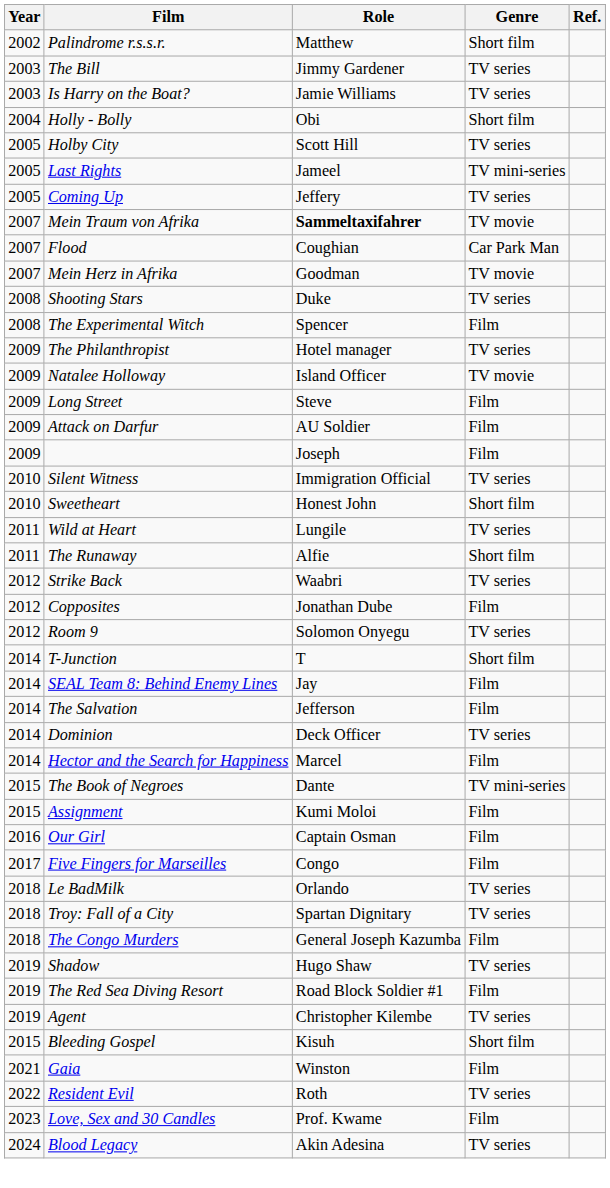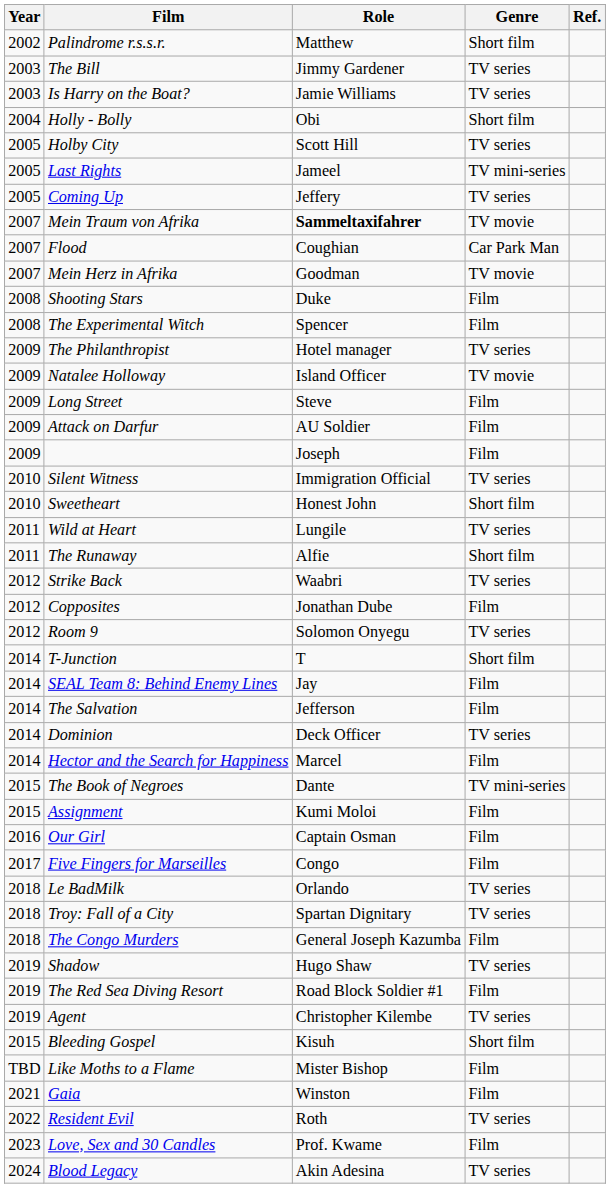 <table class="wikitable">
 <tr>
 <th>Year</th>
 <th>Film</th>
 <th>Role</th>
 <th>Genre</th>
 <th>Ref.</th>
 </tr>
 <tr>
 <td>2002</td>
 <td><em>Palindrome r.s.s.r.</em></td>
 <td>Matthew</td>
 <td>Short film</td>
 <td></td>
 </tr>
 <tr>
 <td>2003</td>
 <td><em>The Bill</em></td>
 <td>Jimmy Gardener</td>
 <td>TV series</td>
 <td></td>
 </tr>
 <tr>
 <td>2003</td>
 <td><em>Is Harry on the Boat?</em></td>
 <td>Jamie Williams</td>
 <td>TV series</td>
 <td></td>
 </tr>
 <tr>
 <td>2004</td>
 <td><em>Holly - Bolly</em></td>
 <td>Obi</td>
 <td>Short film</td>
 <td></td>
 </tr>
 <tr>
 <td>2005</td>
 <td><em>Holby City</em></td>
 <td>Scott Hill</td>
 <td>TV series</td>
 <td></td>
 </tr>
 <tr>
 <td>2005</td>
 <td><em><a href='#'>Last Rights</a></em></td>
 <td>Jameel</td>
 <td>TV mini-series</td>
 <td></td>
 </tr>
 <tr>
 <td>2005</td>
 <td><em><a href='#'>Coming Up</a></em></td>
 <td>Jeffery</td>
 <td>TV series</td>
 <td></td>
 </tr>
 <tr>
 <td>2007</td>
 <td><em>Mein Traum von Afrika</em></td>
 <td><strong>Sammeltaxifahrer</strong></td>
 <td>TV movie</td>
 <td></td>
 </tr>
 <tr>
 <td>2007</td>
 <td><em>Flood</em></td>
 <td>Coughian</td>
 <td>Car Park Man</td>
 <td></td>
 </tr>
 <tr>
 <td>2007</td>
 <td><em>Mein Herz in Afrika</em></td>
 <td>Goodman</td>
 <td>TV movie</td>
 <td></td>
 </tr>
 <tr>
 <td>2008</td>
 <td><em>Shooting Stars</em></td>
 <td>Duke</td>
-<td>TV series</td>
+<td>Film</td>
 <td></td>
 </tr>
 <tr>
 <td>2008</td>
 <td><em>The Experimental Witch</em></td>
 <td>Spencer</td>
 <td>Film</td>
 <td></td>
 </tr>
 <tr>
 <td>2009</td>
 <td><em>The Philanthropist</em></td>
 <td>Hotel manager</td>
 <td>TV series</td>
 <td></td>
 </tr>
 <tr>
 <td>2009</td>
 <td><em>Natalee Holloway</em></td>
 <td>Island Officer</td>
 <td>TV movie</td>
 <td></td>
 </tr>
 <tr>
 <td>2009</td>
 <td><em>Long Street</em></td>
 <td>Steve</td>
 <td>Film</td>
 <td></td>
 </tr>
 <tr>
 <td>2009</td>
 <td><em>Attack on Darfur</em></td>
 <td>AU Soldier</td>
 <td>Film</td>
 <td></td>
 </tr>
 <tr>
 <td>2009</td>
 <td><em></em></td>
 <td>Joseph</td>
 <td>Film</td>
 <td></td>
 </tr>
 <tr>
 <td>2010</td>
 <td><em>Silent Witness</em></td>
 <td>Immigration Official</td>
 <td>TV series</td>
 <td></td>
 </tr>
 <tr>
 <td>2010</td>
 <td><em>Sweetheart</em></td>
 <td>Honest John</td>
 <td>Short film</td>
 <td></td>
 </tr>
 <tr>
 <td>2011</td>
 <td><em>Wild at Heart</em></td>
 <td>Lungile</td>
 <td>TV series</td>
 <td></td>
 </tr>
 <tr>
 <td>2011</td>
 <td><em>The Runaway</em></td>
 <td>Alfie</td>
 <td>Short film</td>
 <td></td>
 </tr>
 <tr>
 <td>2012</td>
 <td><em>Strike Back</em></td>
 <td>Waabri</td>
 <td>TV series</td>
 <td></td>
 </tr>
 <tr>
 <td>2012</td>
 <td><em>Copposites</em></td>
 <td>Jonathan Dube</td>
 <td>Film</td>
 <td></td>
 </tr>
 <tr>
 <td>2012</td>
 <td><em>Room 9</em></td>
 <td>Solomon Onyegu</td>
 <td>TV series</td>
 <td></td>
 </tr>
 <tr>
 <td>2014</td>
 <td><em>T-Junction</em></td>
 <td>T</td>
 <td>Short film</td>
 <td></td>
 </tr>
 <tr>
 <td>2014</td>
 <td><em><a href='#'>SEAL Team 8: Behind Enemy Lines</a></em></td>
 <td>Jay</td>
 <td>Film</td>
 <td></td>
 </tr>
 <tr>
 <td>2014</td>
 <td><em>The Salvation</em></td>
 <td>Jefferson</td>
 <td>Film</td>
 <td></td>
 </tr>
 <tr>
 <td>2014</td>
 <td><em>Dominion</em></td>
 <td>Deck Officer</td>
 <td>TV series</td>
 <td></td>
 </tr>
 <tr>
 <td>2014</td>
 <td><em><a href='#'>Hector and the Search for Happiness</a></em></td>
 <td>Marcel</td>
 <td>Film</td>
 <td></td>
 </tr>
 <tr>
 <td>2015</td>
 <td><em>The Book of Negroes</em></td>
 <td>Dante</td>
 <td>TV mini-series</td>
 <td></td>
 </tr>
 <tr>
 <td>2015</td>
 <td><em><a href='#'>Assignment</a></em></td>
 <td>Kumi Moloi</td>
 <td>Film</td>
 <td></td>
 </tr>
 <tr>
 <td>2016</td>
 <td><em><a href='#'>Our Girl</a></em></td>
 <td>Captain Osman</td>
 <td>Film</td>
 <td></td>
 </tr>
 <tr>
 <td>2017</td>
 <td><em><a href='#'>Five Fingers for Marseilles</a></em></td>
 <td>Congo</td>
 <td>Film</td>
 <td></td>
 </tr>
 <tr>
 <td>2018</td>
 <td><em>Le BadMilk</em></td>
 <td>Orlando</td>
 <td>TV series</td>
 <td></td>
 </tr>
 <tr>
 <td>2018</td>
 <td><em>Troy: Fall of a City</em></td>
 <td>Spartan Dignitary</td>
 <td>TV series</td>
 <td></td>
 </tr>
 <tr>
 <td>2018</td>
 <td><em><a href='#'>The Congo Murders</a></em></td>
 <td>General Joseph Kazumba</td>
 <td>Film</td>
 <td></td>
 </tr>
 <tr>
 <td>2019</td>
 <td><em>Shadow</em></td>
 <td>Hugo Shaw</td>
 <td>TV series</td>
 <td></td>
 </tr>
 <tr>
 <td>2019</td>
 <td><em>The Red Sea Diving Resort</em></td>
 <td>Road Block Soldier #1</td>
 <td>Film</td>
 <td></td>
 </tr>
 <tr>
 <td>2019</td>
 <td><em>Agent</em></td>
 <td>Christopher Kilembe</td>
 <td>TV series</td>
 <td></td>
 </tr>
 <tr>
 <td>2015</td>
 <td><em>Bleeding Gospel</em></td>
 <td>Kisuh</td>
 <td>Short film</td>
 <td></td>
 </tr>
 <tr>
+<td>TBD</td>
+<td><em>Like Moths to a Flame</em></td>
+<td>Mister Bishop</td>
+<td>Film</td>
+<td></td>
+</tr>
+<tr>
 <td>2021</td>
 <td><em><a href='#'>Gaia</a></em></td>
 <td>Winston</td>
 <td>Film</td>
 <td></td>
 </tr>
 <tr>
 <td>2022</td>
 <td><em><a href='#'>Resident Evil</a></em></td>
 <td>Roth</td>
 <td>TV series</td>
 <td></td>
 </tr>
 <tr>
 <td>2023</td>
 <td><em><a href='#'>Love, Sex and 30 Candles</a></em></td>
 <td>Prof. Kwame</td>
 <td>Film</td>
 <td></td>
 </tr>
 <tr>
 <td>2024</td>
 <td><a href='#'><em>Blood Legacy</em></a></td>
 <td>Akin Adesina</td>
 <td>TV series</td>
 <td></td>
 </tr>
 </table>
